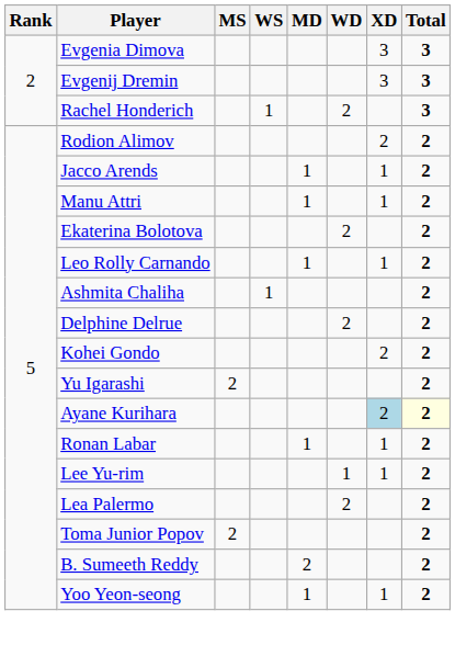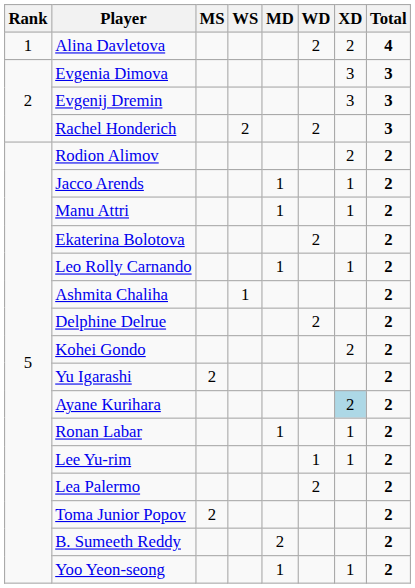 <table class=wikitable style="font-size:95%; text-align:center">
 <tr>
 <th>Rank</th>
 <th>Player</th>
 <th>MS</th>
 <th>WS</th>
 <th>MD</th>
 <th>WD</th>
 <th>XD</th>
 <th>Total</th>
+</tr>
+<tr>
+<td>1</td>
+<td align="left"> <a href='#'>Alina Davletova</a></td>
+<td></td>
+<td></td>
+<td></td>
+<td>2</td>
+<td>2</td>
+<td><strong>4</strong></td>
 </tr>
 <tr>
 <td rowspan="3">2</td>
 <td align="left"> <a href='#'>Evgenia Dimova</a></td>
 <td></td>
 <td></td>
 <td></td>
 <td></td>
 <td>3</td>
 <td><strong>3</strong></td>
 </tr>
 <tr>
 <td align="left"> <a href='#'>Evgenij Dremin</a></td>
 <td></td>
 <td></td>
 <td></td>
 <td></td>
 <td>3</td>
 <td><strong>3</strong></td>
 </tr>
 <tr>
 <td align="left"> <a href='#'>Rachel Honderich</a></td>
 <td></td>
-<td>1</td>
+<td>2</td>
 <td></td>
 <td>2</td>
 <td></td>
 <td><strong>3</strong></td>
 </tr>
 <tr>
 <td rowspan="16">5</td>
 <td align="left"> <a href='#'>Rodion Alimov</a></td>
 <td></td>
 <td></td>
 <td></td>
 <td></td>
 <td>2</td>
 <td><strong>2</strong></td>
 </tr>
 <tr>
 <td align="left"> <a href='#'>Jacco Arends</a></td>
 <td></td>
 <td></td>
 <td>1</td>
 <td></td>
 <td>1</td>
 <td><strong>2</strong></td>
 </tr>
 <tr>
 <td align="left"> <a href='#'>Manu Attri</a></td>
 <td></td>
 <td></td>
 <td>1</td>
 <td></td>
 <td>1</td>
 <td><strong>2</strong></td>
 </tr>
 <tr>
 <td align="left"> <a href='#'>Ekaterina Bolotova</a></td>
 <td></td>
 <td></td>
 <td></td>
 <td>2</td>
 <td></td>
 <td><strong>2</strong></td>
 </tr>
 <tr>
 <td align="left"> <a href='#'>Leo Rolly Carnando</a></td>
 <td></td>
 <td></td>
 <td>1</td>
 <td></td>
 <td>1</td>
 <td><strong>2</strong></td>
 </tr>
 <tr>
 <td align="left"> <a href='#'>Ashmita Chaliha</a></td>
 <td></td>
 <td>1</td>
 <td></td>
 <td></td>
 <td></td>
 <td><strong>2</strong></td>
 </tr>
 <tr>
 <td align="left"> <a href='#'>Delphine Delrue</a></td>
 <td></td>
 <td></td>
 <td></td>
 <td>2</td>
 <td></td>
 <td><strong>2</strong></td>
 </tr>
 <tr>
 <td align="left"> <a href='#'>Kohei Gondo</a></td>
 <td></td>
 <td></td>
 <td></td>
 <td></td>
 <td>2</td>
 <td><strong>2</strong></td>
 </tr>
 <tr>
 <td align="left"> <a href='#'>Yu Igarashi</a></td>
 <td>2</td>
 <td></td>
 <td></td>
 <td></td>
 <td></td>
 <td><strong>2</strong></td>
 </tr>
 <tr>
 <td align="left"> <a href='#'>Ayane Kurihara</a></td>
 <td></td>
 <td></td>
 <td></td>
 <td></td>
 <td style="background: lightblue;">2</td>
-<td style="background: lightyellow;"><strong>2</strong></td>
+<td><strong>2</strong></td>
 </tr>
 <tr>
 <td align="left"> <a href='#'>Ronan Labar</a></td>
 <td></td>
 <td></td>
 <td>1</td>
 <td></td>
 <td>1</td>
 <td><strong>2</strong></td>
 </tr>
 <tr>
 <td align="left"> <a href='#'>Lee Yu-rim</a></td>
 <td></td>
 <td></td>
 <td></td>
 <td>1</td>
 <td>1</td>
 <td><strong>2</strong></td>
 </tr>
 <tr>
 <td align="left"> <a href='#'>Lea Palermo</a></td>
 <td></td>
 <td></td>
 <td></td>
 <td>2</td>
 <td></td>
 <td><strong>2</strong></td>
 </tr>
 <tr>
 <td align="left"> <a href='#'>Toma Junior Popov</a></td>
 <td>2</td>
 <td></td>
 <td></td>
 <td></td>
 <td></td>
 <td><strong>2</strong></td>
 </tr>
 <tr>
 <td align="left"> <a href='#'>B. Sumeeth Reddy</a></td>
 <td></td>
 <td></td>
 <td>2</td>
 <td></td>
 <td></td>
 <td><strong>2</strong></td>
 </tr>
 <tr>
 <td align="left"> <a href='#'>Yoo Yeon-seong</a></td>
 <td></td>
 <td></td>
 <td>1</td>
 <td></td>
 <td>1</td>
 <td><strong>2</strong></td>
 </tr>
 </table>
